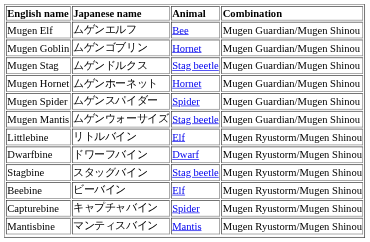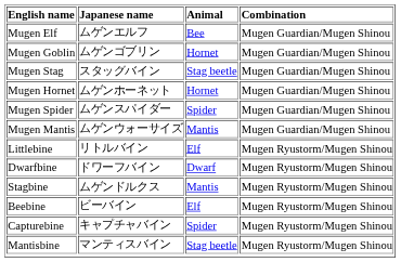 <table border=1>
 <tr>
 <td><strong>English name</strong></td>
 <td><strong>Japanese name</strong></td>
 <td><strong>Animal</strong></td>
 <td><strong>Combination</strong></td>
 </tr>
 <tr>
 <td>Mugen Elf</td>
 <td>ムゲンエルフ</td>
 <td><a href='#'>Bee</a></td>
 <td>Mugen Guardian/Mugen Shinou</td>
 </tr>
 <tr>
 <td>Mugen Goblin</td>
 <td>ムゲンゴブリン</td>
 <td><a href='#'>Hornet</a></td>
 <td>Mugen Guardian/Mugen Shinou</td>
 </tr>
 <tr>
 <td>Mugen Stag</td>
-<td>ムゲンドルクス</td>
+<td>スタッグバイン</td>
 <td><a href='#'>Stag beetle</a></td>
 <td>Mugen Guardian/Mugen Shinou</td>
 </tr>
 <tr>
 <td>Mugen Hornet</td>
 <td>ムゲンホーネット</td>
 <td><a href='#'>Hornet</a></td>
 <td>Mugen Guardian/Mugen Shinou</td>
 </tr>
 <tr>
 <td>Mugen Spider</td>
 <td>ムゲンスパイダー</td>
 <td><a href='#'>Spider</a></td>
 <td>Mugen Guardian/Mugen Shinou</td>
 </tr>
 <tr>
 <td>Mugen Mantis</td>
 <td>ムゲンウォーサイズ</td>
-<td><a href='#'>Stag beetle</a></td>
+<td><a href='#'>Mantis</a></td>
 <td>Mugen Guardian/Mugen Shinou</td>
 </tr>
 <tr>
 <td>Littlebine</td>
 <td>リトルバイン</td>
 <td><a href='#'>Elf</a></td>
 <td>Mugen Ryustorm/Mugen Shinou</td>
 </tr>
 <tr>
 <td>Dwarfbine</td>
 <td>ドワーフバイン</td>
 <td><a href='#'>Dwarf</a></td>
 <td>Mugen Ryustorm/Mugen Shinou</td>
 </tr>
 <tr>
 <td>Stagbine</td>
-<td>スタッグバイン</td>
-<td><a href='#'>Stag beetle</a></td>
+<td>ムゲンドルクス</td>
+<td><a href='#'>Mantis</a></td>
 <td>Mugen Ryustorm/Mugen Shinou</td>
 </tr>
 <tr>
 <td>Beebine</td>
 <td>ビーバイン</td>
 <td><a href='#'>Elf</a></td>
 <td>Mugen Ryustorm/Mugen Shinou</td>
 </tr>
 <tr>
 <td>Capturebine</td>
 <td>キャプチャバイン</td>
 <td><a href='#'>Spider</a></td>
 <td>Mugen Ryustorm/Mugen Shinou</td>
 </tr>
 <tr>
 <td>Mantisbine</td>
 <td>マンティスバイン</td>
-<td><a href='#'>Mantis</a></td>
+<td><a href='#'>Stag beetle</a></td>
 <td>Mugen Ryustorm/Mugen Shinou</td>
 </tr>
 <tr>
 </tr>
 </table>
